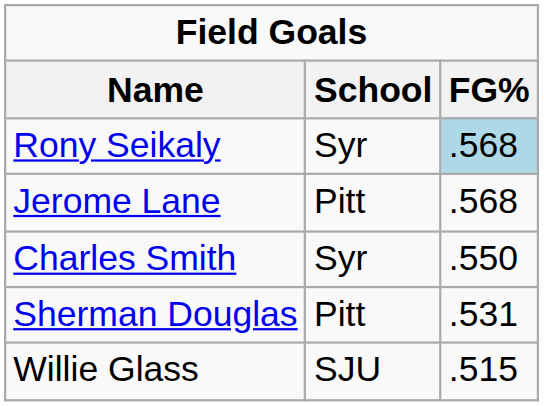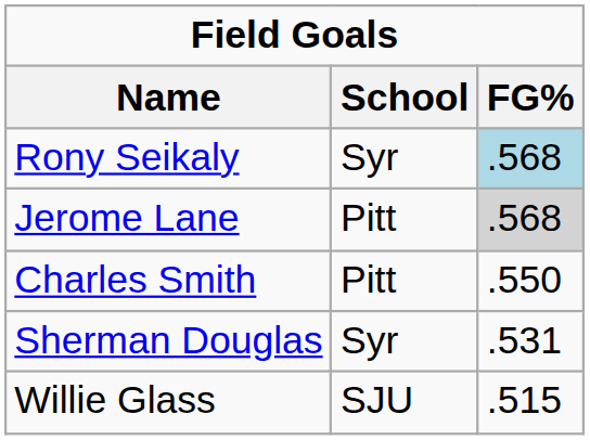 <table class="wikitable">
 <tr>
 <td colspan=3 style="text-align:center;"><strong>Field Goals</strong></td>
 </tr>
 <tr>
 <th>Name</th>
 <th>School</th>
 <th>FG%</th>
 </tr>
 <tr>
 <td><a href='#'>Rony Seikaly</a></td>
 <td>Syr</td>
 <td style="background: lightblue;">.568</td>
 </tr>
 <tr>
 <td><a href='#'>Jerome Lane</a></td>
 <td>Pitt</td>
-<td>.568</td>
+<td style="background: lightgrey;">.568</td>
 </tr>
 <tr>
 <td><a href='#'>Charles Smith</a></td>
-<td>Syr</td>
+<td>Pitt</td>
 <td>.550</td>
 </tr>
 <tr>
 <td><a href='#'>Sherman Douglas</a></td>
-<td>Pitt</td>
+<td>Syr</td>
 <td>.531</td>
 </tr>
 <tr>
 <td>Willie Glass</td>
 <td>SJU</td>
 <td>.515</td>
 </tr>
 </table>
